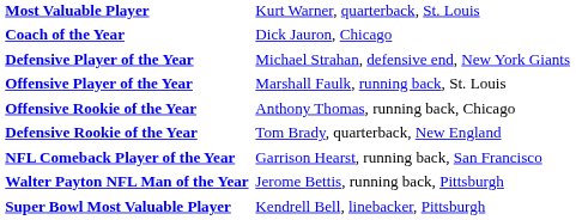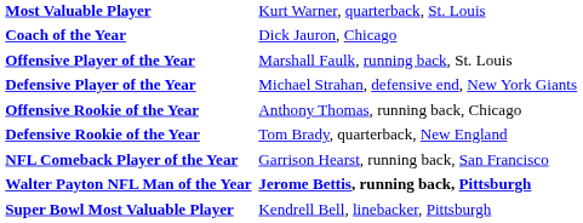 <table cellpadding="3" cellspacing="1">
 <tr>
 <td><strong><a href='#'>Most Valuable Player</a></strong></td>
 <td><a href='#'>Kurt Warner</a>, <a href='#'>quarterback</a>, <a href='#'>St. Louis</a></td>
 </tr>
 <tr>
 <td><strong><a href='#'>Coach of the Year</a></strong></td>
 <td><a href='#'>Dick Jauron</a>, <a href='#'>Chicago</a></td>
 </tr>
 <tr>
+<td><strong><a href='#'>Offensive Player of the Year</a></strong></td>
+<td><a href='#'>Marshall Faulk</a>, <a href='#'>running back</a>, St. Louis</td>
+</tr>
+<tr>
 <td><strong><a href='#'>Defensive Player of the Year</a></strong></td>
 <td><a href='#'>Michael Strahan</a>, <a href='#'>defensive end</a>, <a href='#'>New York Giants</a></td>
-</tr>
-<tr>
-<td><strong><a href='#'>Offensive Player of the Year</a></strong></td>
-<td><a href='#'>Marshall Faulk</a>, <a href='#'>running back</a>, St. Louis</td>
 </tr>
 <tr>
 <td><strong><a href='#'>Offensive Rookie of the Year</a></strong></td>
 <td><a href='#'>Anthony Thomas</a>, running back, Chicago</td>
 </tr>
 <tr>
 <td><strong><a href='#'>Defensive Rookie of the Year</a></strong></td>
 <td><a href='#'>Tom Brady</a>, quarterback, <a href='#'>New England</a></td>
 </tr>
 <tr>
 <td><strong><a href='#'>NFL Comeback Player of the Year</a></strong></td>
 <td><a href='#'>Garrison Hearst</a>, running back, <a href='#'>San Francisco</a></td>
 </tr>
 <tr>
 <td><strong><a href='#'>Walter Payton NFL Man of the Year</a></strong></td>
-<td><a href='#'>Jerome Bettis</a>, running back, <a href='#'>Pittsburgh</a></td>
+<td><strong><a href='#'>Jerome Bettis</a>, running back, <a href='#'>Pittsburgh</a></strong></td>
 </tr>
 <tr>
 <td><strong><a href='#'>Super Bowl Most Valuable Player</a></strong></td>
 <td><a href='#'>Kendrell Bell</a>, <a href='#'>linebacker</a>, <a href='#'>Pittsburgh</a></td>
 </tr>
 </table>
